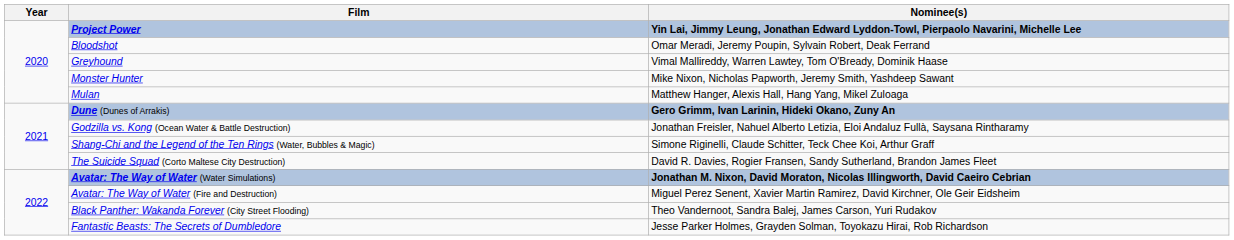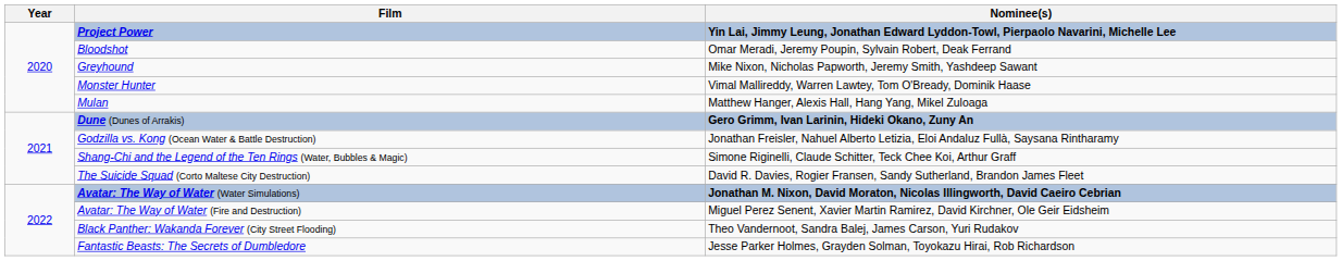 <table class="wikitable" width="95%" cellpadding="5">
 <tr>
 <th width="5%">Year</th>
 <th width="45%">Film</th>
 <th width="45%">Nominee(s)</th>
 </tr>
 <tr>
 <td rowspan="5" style="text-align:center;"><a href='#'>2020</a><br></td>
 <td style="background:#B0C4DE;"><strong><em><a href='#'>Project Power</a></em></strong></td>
 <td style="background:#B0C4DE;"><strong>Yin Lai, Jimmy Leung, Jonathan Edward Lyddon-Towl, Pierpaolo Navarini, Michelle Lee</strong></td>
 </tr>
 <tr>
 <td><em><a href='#'>Bloodshot</a></em></td>
 <td>Omar Meradi, Jeremy Poupin, Sylvain Robert, Deak Ferrand</td>
 </tr>
 <tr>
 <td><em><a href='#'>Greyhound</a></em></td>
-<td>Vimal Mallireddy, Warren Lawtey, Tom O'Bready, Dominik Haase</td>
+<td>Mike Nixon, Nicholas Papworth, Jeremy Smith, Yashdeep Sawant</td>
 </tr>
 <tr>
 <td><em><a href='#'>Monster Hunter</a></em></td>
-<td>Mike Nixon, Nicholas Papworth, Jeremy Smith, Yashdeep Sawant</td>
+<td>Vimal Mallireddy, Warren Lawtey, Tom O'Bready, Dominik Haase</td>
 </tr>
 <tr>
 <td><em><a href='#'>Mulan</a></em></td>
 <td>Matthew Hanger, Alexis Hall, Hang Yang, Mikel Zuloaga</td>
 </tr>
 <tr>
 <td rowspan="4" style="text-align:center;"><a href='#'>2021</a><br></td>
 <td style="background:#B0C4DE;"><strong><em><a href='#'>Dune</a></em></strong> <small>(Dunes of Arrakis)</small></td>
 <td style="background:#B0C4DE;"><strong>Gero Grimm, Ivan Larinin, Hideki Okano, Zuny An</strong></td>
 </tr>
 <tr>
 <td><em><a href='#'>Godzilla vs. Kong</a></em> <small>(Ocean Water & Battle Destruction)</small></td>
 <td>Jonathan Freisler, Nahuel Alberto Letizia, Eloi Andaluz Fullà, Saysana Rintharamy</td>
 </tr>
 <tr>
 <td><em><a href='#'>Shang-Chi and the Legend of the Ten Rings</a></em> <small>(Water, Bubbles & Magic)</small></td>
 <td>Simone Riginelli, Claude Schitter, Teck Chee Koi, Arthur Graff</td>
 </tr>
 <tr>
 <td><em><a href='#'>The Suicide Squad</a></em> <small>(Corto Maltese City Destruction)</small></td>
 <td>David R. Davies, Rogier Fransen, Sandy Sutherland, Brandon James Fleet</td>
 </tr>
 <tr>
 <td rowspan="4" style="text-align:center;"><a href='#'>2022</a><br></td>
 <td style="background:#B0C4DE;"><strong><em><a href='#'>Avatar: The Way of Water</a></em></strong> <small>(Water Simulations)</small></td>
 <td style="background:#B0C4DE;"><strong>Jonathan M. Nixon, David Moraton, Nicolas Illingworth, David Caeiro Cebrian</strong></td>
 </tr>
 <tr>
 <td><em><a href='#'>Avatar: The Way of Water</a></em> <small>(Fire and Destruction)</small></td>
 <td>Miguel Perez Senent, Xavier Martin Ramirez, David Kirchner, Ole Geir Eidsheim</td>
 </tr>
 <tr>
 <td><em><a href='#'>Black Panther: Wakanda Forever</a></em> <small>(City Street Flooding)</small></td>
 <td>Theo Vandernoot, Sandra Balej, James Carson, Yuri Rudakov</td>
 </tr>
 <tr>
 <td><em><a href='#'>Fantastic Beasts: The Secrets of Dumbledore</a></em></td>
 <td>Jesse Parker Holmes, Grayden Solman, Toyokazu Hirai, Rob Richardson</td>
 </tr>
 </table>
